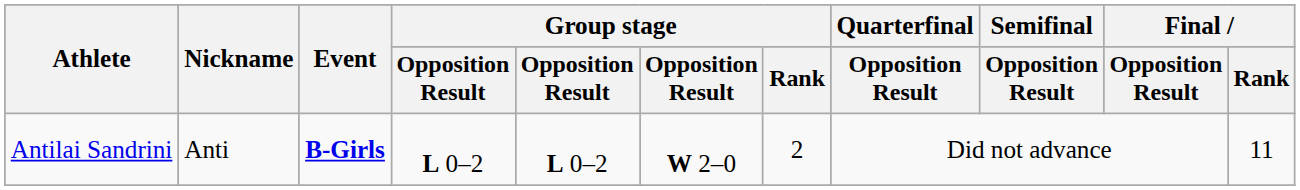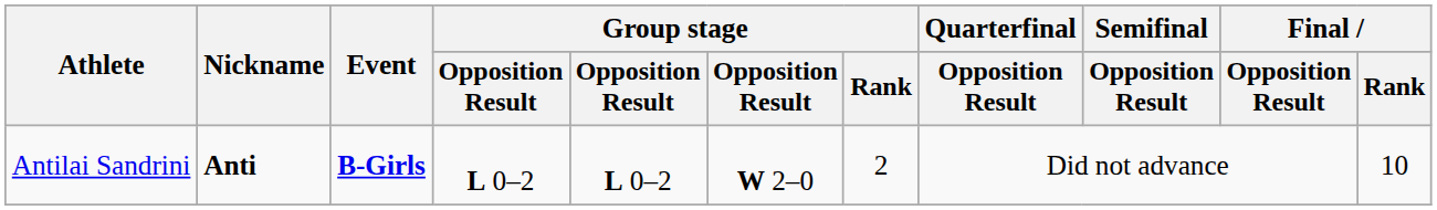 <table class="wikitable" style="font-size:90%">
 <tr>
 <th rowspan=2>Athlete</th>
 <th rowspan=2>Nickname</th>
 <th rowspan=2>Event</th>
 <th colspan="4">Group stage</th>
 <th>Quarterfinal</th>
 <th>Semifinal</th>
 <th colspan=2>Final / </th>
 </tr>
 <tr style="font-size: 95%">
 <th>Opposition<br>Result</th>
 <th>Opposition<br>Result</th>
 <th>Opposition<br>Result</th>
 <th>Rank</th>
 <th>Opposition<br>Result</th>
 <th>Opposition<br>Result</th>
 <th>Opposition<br>Result</th>
 <th>Rank</th>
 </tr>
 <tr align=center>
 <td align=left><a href='#'>Antilai Sandrini</a></td>
-<td align=left>Anti</td>
+<td align=left><strong>Anti</strong></td>
 <td align=left><strong><a href='#'>B-Girls</a></strong></td>
 <td><br><strong>L</strong> 0–2</td>
 <td><br><strong>L</strong> 0–2</td>
 <td><br><strong>W</strong> 2–0</td>
 <td>2</td>
 <td colspan=3>Did not advance</td>
-<td>11</td>
+<td>10</td>
 </tr>
 </table>
